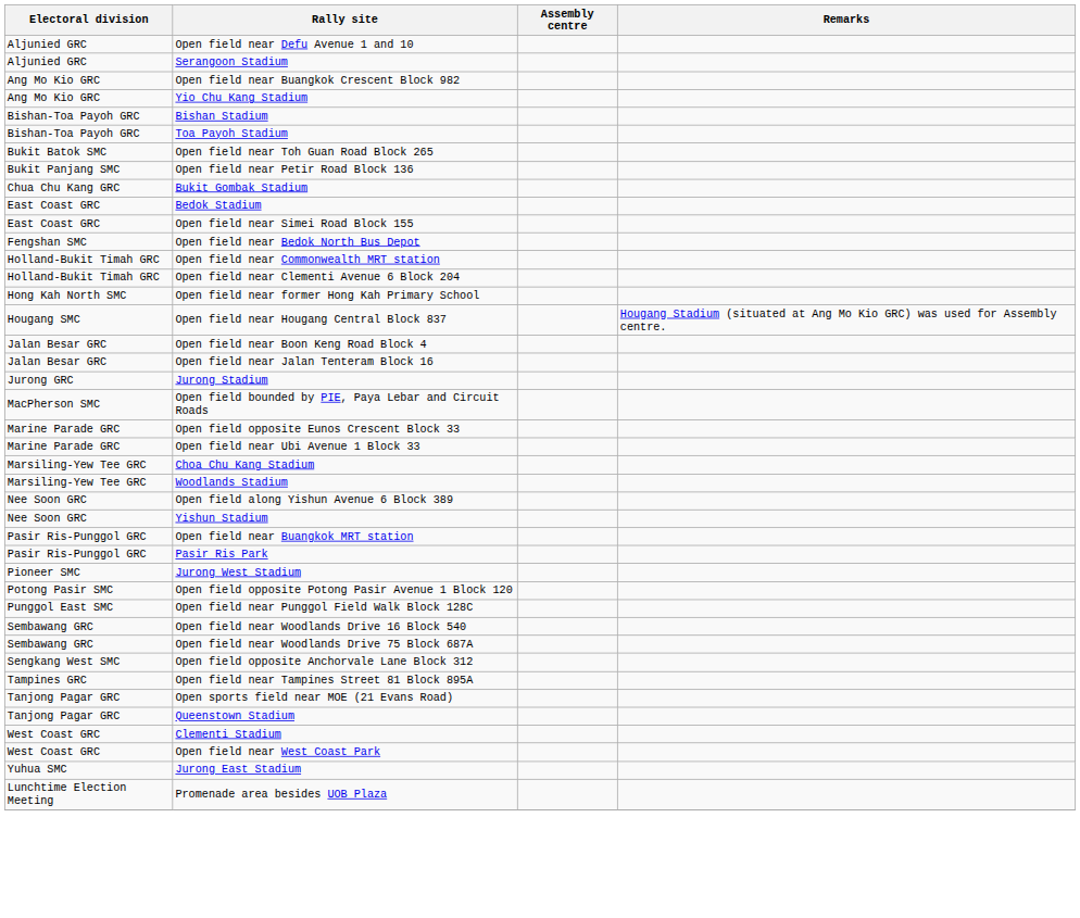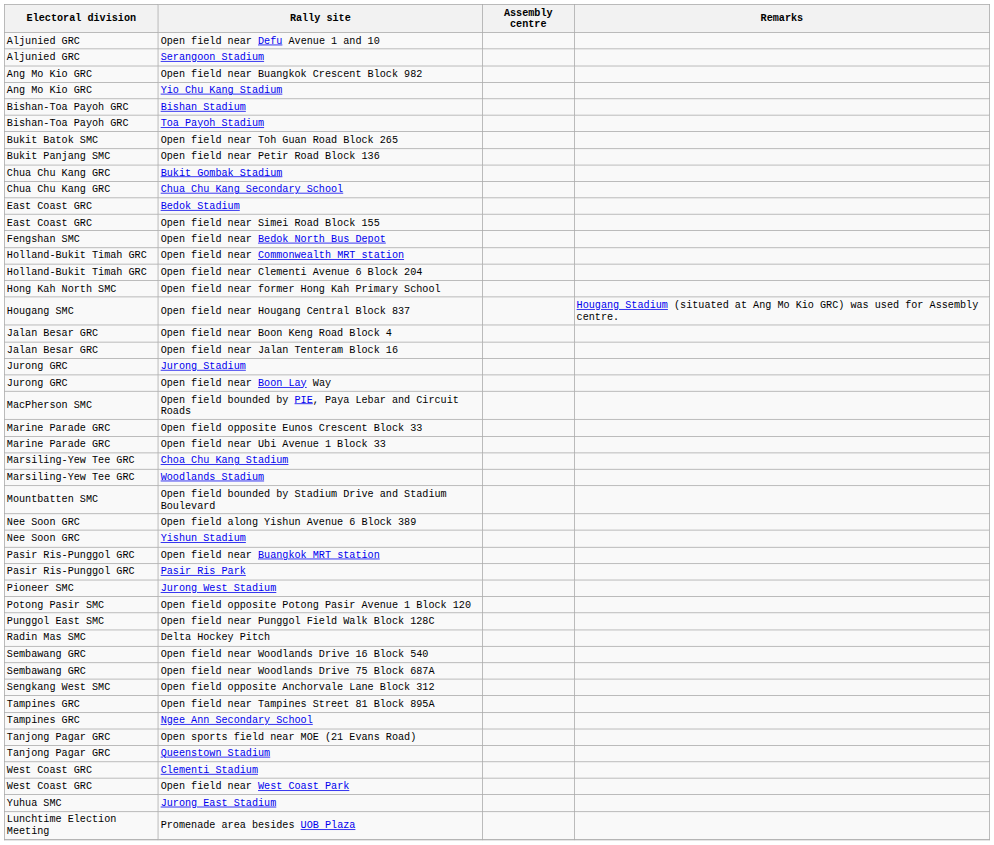 <table class="wikitable collapsible collapsed sortable" style="margin-right:auto;">
 <tr>
 <th>Electoral division</th>
 <th>Rally site</th>
 <th>Assembly centre</th>
 <th>Remarks</th>
 </tr>
 <tr>
 <td>Aljunied GRC</td>
 <td>Open field near <a href='#'>Defu</a> Avenue 1 and 10</td>
 <td></td>
 <td></td>
 </tr>
 <tr>
 <td>Aljunied GRC</td>
 <td><a href='#'>Serangoon Stadium</a></td>
 <td></td>
 <td></td>
 </tr>
 <tr>
 <td>Ang Mo Kio GRC</td>
 <td>Open field near Buangkok Crescent Block 982</td>
 <td></td>
 <td></td>
 </tr>
 <tr>
 <td>Ang Mo Kio GRC</td>
 <td><a href='#'>Yio Chu Kang Stadium</a></td>
 <td></td>
 <td></td>
 </tr>
 <tr>
 <td>Bishan-Toa Payoh GRC</td>
 <td><a href='#'>Bishan Stadium</a></td>
 <td></td>
 <td></td>
 </tr>
 <tr>
 <td>Bishan-Toa Payoh GRC</td>
 <td><a href='#'>Toa Payoh Stadium</a></td>
 <td></td>
 <td></td>
 </tr>
 <tr>
 <td>Bukit Batok SMC</td>
 <td>Open field near Toh Guan Road Block 265</td>
 <td></td>
 <td></td>
 </tr>
 <tr>
 <td>Bukit Panjang SMC</td>
 <td>Open field near Petir Road Block 136</td>
 <td></td>
 <td></td>
 </tr>
 <tr>
 <td>Chua Chu Kang GRC</td>
 <td><a href='#'>Bukit Gombak Stadium</a></td>
+<td></td>
+<td></td>
+</tr>
+<tr>
+<td>Chua Chu Kang GRC</td>
+<td><a href='#'>Chua Chu Kang Secondary School</a></td>
 <td></td>
 <td></td>
 </tr>
 <tr>
 <td>East Coast GRC</td>
 <td><a href='#'>Bedok Stadium</a></td>
 <td></td>
 <td></td>
 </tr>
 <tr>
 <td>East Coast GRC</td>
 <td>Open field near Simei Road Block 155</td>
 <td></td>
 <td></td>
 </tr>
 <tr>
 <td>Fengshan SMC</td>
 <td>Open field near <a href='#'>Bedok North Bus Depot</a></td>
 <td></td>
 <td></td>
 </tr>
 <tr>
 <td>Holland-Bukit Timah GRC</td>
 <td>Open field near <a href='#'>Commonwealth MRT station</a></td>
 <td></td>
 <td></td>
 </tr>
 <tr>
 <td>Holland-Bukit Timah GRC</td>
 <td>Open field near Clementi Avenue 6 Block 204</td>
 <td></td>
 <td></td>
 </tr>
 <tr>
 <td>Hong Kah North SMC</td>
 <td>Open field near former Hong Kah Primary School</td>
 <td></td>
 <td></td>
 </tr>
 <tr>
 <td>Hougang SMC</td>
 <td>Open field near Hougang Central Block 837</td>
 <td></td>
 <td><a href='#'>Hougang Stadium</a> (situated at Ang Mo Kio GRC) was used for Assembly centre.</td>
 </tr>
 <tr>
 <td>Jalan Besar GRC</td>
 <td>Open field near Boon Keng Road Block 4</td>
 <td></td>
 <td></td>
 </tr>
 <tr>
 <td>Jalan Besar GRC</td>
 <td>Open field near Jalan Tenteram Block 16</td>
 <td></td>
 <td></td>
 </tr>
 <tr>
 <td>Jurong GRC</td>
 <td><a href='#'>Jurong Stadium</a></td>
 <td></td>
 <td></td>
 </tr>
 <tr>
+<td>Jurong GRC</td>
+<td>Open field near <a href='#'>Boon Lay</a> Way</td>
+<td></td>
+<td></td>
+</tr>
+<tr>
 <td>MacPherson SMC</td>
 <td>Open field bounded by <a href='#'>PIE</a>, Paya Lebar and Circuit Roads</td>
 <td></td>
 <td></td>
 </tr>
 <tr>
 <td>Marine Parade GRC</td>
 <td>Open field opposite Eunos Crescent Block 33</td>
 <td></td>
 <td></td>
 </tr>
 <tr>
 <td>Marine Parade GRC</td>
 <td>Open field near Ubi Avenue 1 Block 33</td>
 <td></td>
 <td></td>
 </tr>
 <tr>
 <td>Marsiling-Yew Tee GRC</td>
 <td><a href='#'>Choa Chu Kang Stadium</a></td>
 <td></td>
 <td></td>
 </tr>
 <tr>
 <td>Marsiling-Yew Tee GRC</td>
 <td><a href='#'>Woodlands Stadium</a></td>
+<td></td>
+<td></td>
+</tr>
+<tr>
+<td>Mountbatten SMC</td>
+<td>Open field bounded by Stadium Drive and Stadium Boulevard</td>
 <td></td>
 <td></td>
 </tr>
 <tr>
 <td>Nee Soon GRC</td>
 <td>Open field along Yishun Avenue 6 Block 389</td>
 <td></td>
 <td></td>
 </tr>
 <tr>
 <td>Nee Soon GRC</td>
 <td><a href='#'>Yishun Stadium</a></td>
 <td></td>
 <td></td>
 </tr>
 <tr>
 <td>Pasir Ris-Punggol GRC</td>
 <td>Open field near <a href='#'>Buangkok MRT station</a></td>
 <td></td>
 <td></td>
 </tr>
 <tr>
 <td>Pasir Ris-Punggol GRC</td>
 <td><a href='#'>Pasir Ris Park</a></td>
 <td></td>
 <td></td>
 </tr>
 <tr>
 <td>Pioneer SMC</td>
 <td><a href='#'>Jurong West Stadium</a></td>
 <td></td>
 <td></td>
 </tr>
 <tr>
 <td>Potong Pasir SMC</td>
 <td>Open field opposite Potong Pasir Avenue 1 Block 120</td>
 <td></td>
 <td></td>
 </tr>
 <tr>
 <td>Punggol East SMC</td>
 <td>Open field near Punggol Field Walk Block 128C</td>
 <td></td>
 <td></td>
 </tr>
 <tr>
+<td>Radin Mas SMC</td>
+<td>Delta Hockey Pitch</td>
+<td></td>
+<td></td>
+</tr>
+<tr>
 <td>Sembawang GRC</td>
 <td>Open field near Woodlands Drive 16 Block 540</td>
 <td></td>
 <td></td>
 </tr>
 <tr>
 <td>Sembawang GRC</td>
 <td>Open field near Woodlands Drive 75 Block 687A</td>
 <td></td>
 <td></td>
 </tr>
 <tr>
 <td>Sengkang West SMC</td>
 <td>Open field opposite Anchorvale Lane Block 312</td>
 <td></td>
 <td></td>
 </tr>
 <tr>
 <td>Tampines GRC</td>
 <td>Open field near Tampines Street 81 Block 895A</td>
+<td></td>
+<td></td>
+</tr>
+<tr>
+<td>Tampines GRC</td>
+<td><a href='#'>Ngee Ann Secondary School</a></td>
 <td></td>
 <td></td>
 </tr>
 <tr>
 <td>Tanjong Pagar GRC</td>
 <td>Open sports field near MOE (21 Evans Road)</td>
 <td></td>
 <td></td>
 </tr>
 <tr>
 <td>Tanjong Pagar GRC</td>
 <td><a href='#'>Queenstown Stadium</a></td>
 <td></td>
 <td></td>
 </tr>
 <tr>
 <td>West Coast GRC</td>
 <td><a href='#'>Clementi Stadium</a></td>
 <td></td>
 <td></td>
 </tr>
 <tr>
 <td>West Coast GRC</td>
 <td>Open field near <a href='#'>West Coast Park</a></td>
 <td></td>
 <td></td>
 </tr>
 <tr>
 <td>Yuhua SMC</td>
 <td><a href='#'>Jurong East Stadium</a></td>
 <td></td>
 <td></td>
 </tr>
 <tr>
 <td>Lunchtime Election Meeting</td>
 <td>Promenade area besides <a href='#'>UOB Plaza</a></td>
 <td></td>
 <td></td>
 </tr>
 <tr>
 </tr>
 </table>
